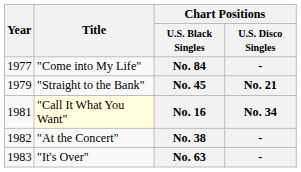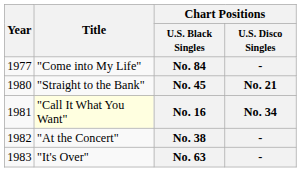 <table class="wikitable">
 <tr>
 <th width="28" rowspan="2">Year</th>
 <th width="150" rowspan="2">Title</th>
 <th colspan="2">Chart Positions</th>
 </tr>
 <tr>
 <th width="86"><small>U.S. Black Singles</small></th>
 <th width="86"><small>U.S. Disco Singles</small></th>
 </tr>
 <tr>
 <td>1977</td>
 <td>"Come into My Life"</td>
 <th>No. 84</th>
 <th>-</th>
 </tr>
 <tr>
-<td>1979</td>
+<td>1980</td>
 <td>"Straight to the Bank"</td>
 <th>No. 45</th>
 <th>No. 21</th>
 </tr>
 <tr>
 <td>1981</td>
 <td style="background: lightyellow;">"Call It What You Want"</td>
 <th>No. 16</th>
 <th>No. 34</th>
 </tr>
 <tr>
 <td>1982</td>
 <td>"At the Concert"</td>
 <th>No. 38</th>
 <th>-</th>
 </tr>
 <tr>
 <td>1983</td>
 <td>"It's Over"</td>
 <th>No. 63</th>
 <th>-</th>
 </tr>
 </table>
